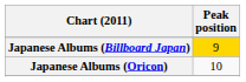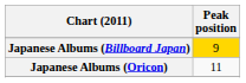 <table class="wikitable sortable plainrowheaders">
 <tr>
 <th>Chart (2011)</th>
 <th>Peak<br>position</th>
 </tr>
 <tr>
 </tr>
 <tr>
 </tr>
 <tr>
 </tr>
 <tr>
 </tr>
 <tr>
 </tr>
 <tr>
 </tr>
 <tr>
 </tr>
 <tr>
 </tr>
 <tr>
 </tr>
 <tr>
 <th scope="row">Japanese Albums (<em><a href='#'>Billboard Japan</a></em>)</th>
 <td style="background: gold; text-align:center;">9</td>
 </tr>
 <tr>
 <th scope="row">Japanese Albums (<a href='#'>Oricon</a>)</th>
-<td style="text-align:center;">10</td>
+<td style="text-align:center;">11</td>
 </tr>
 <tr>
 </tr>
 <tr>
 </tr>
 <tr>
 </tr>
 <tr>
 </tr>
 <tr>
 </tr>
 <tr>
 </tr>
 <tr>
 </tr>
 <tr>
 </tr>
 </table>
